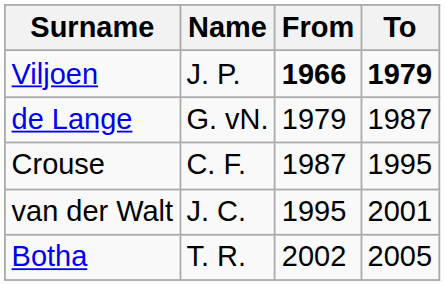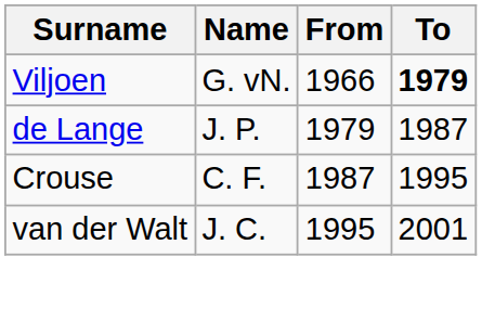 <table class="sortable wikitable">
 <tr>
 <th align=center>Surname</th>
 <th align=center>Name</th>
 <th align=center>From</th>
 <th align=center>To</th>
 </tr>
 <tr>
 <td><a href='#'>Viljoen</a></td>
-<td>J. P.</td>
-<td><strong>1966</strong></td>
+<td>G. vN.</td>
+<td>1966</td>
 <td><strong>1979</strong></td>
 </tr>
 <tr>
 <td><a href='#'>de Lange</a></td>
-<td>G. vN.</td>
+<td>J. P.</td>
 <td>1979</td>
 <td>1987</td>
 </tr>
 <tr>
 <td>Crouse</td>
 <td>C. F.</td>
 <td>1987</td>
 <td>1995</td>
 </tr>
 <tr>
 <td>van der Walt</td>
 <td>J. C.</td>
 <td>1995</td>
 <td>2001</td>
 </tr>
-<tr>
-<td><a href='#'>Botha</a></td>
-<td>T. R.</td>
-<td>2002</td>
-<td>2005</td>
-</tr>
 </table>
